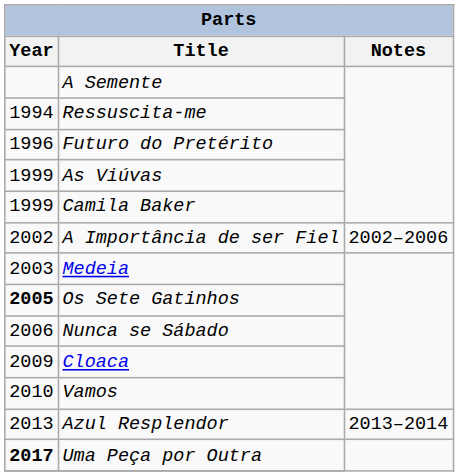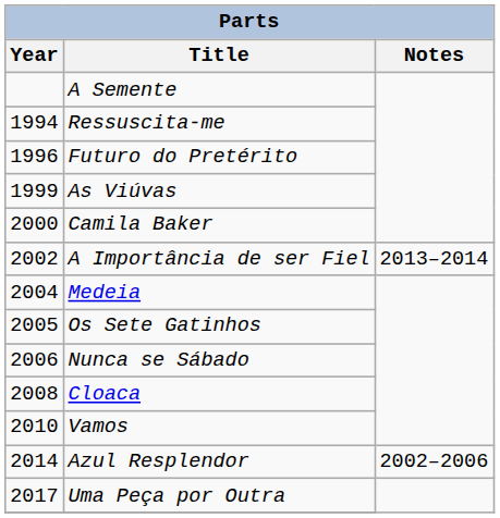 <table class="wikitable" style="font-size: 90%;">
 <tr>
 <th colspan="4" style="background: LightSteelBlue;">Parts</th>
 </tr>
 <tr>
 <th>Year</th>
 <th>Title</th>
 <th>Notes</th>
 </tr>
 <tr>
 <td></td>
 <td><em>A Semente</em></td>
 </tr>
 <tr>
 <td>1994</td>
 <td><em>Ressuscita-me</em></td>
 </tr>
 <tr>
 <td>1996</td>
 <td><em>Futuro do Pretérito</em></td>
 </tr>
 <tr>
 <td>1999</td>
 <td><em>As Viúvas</em></td>
 </tr>
 <tr>
-<td>1999</td>
+<td>2000</td>
 <td><em>Camila Baker</em></td>
 </tr>
 <tr>
 <td>2002</td>
 <td><em>A Importância de ser Fiel</em></td>
-<td>2002–2006</td>
+<td>2013–2014</td>
 </tr>
 <tr>
-<td>2003</td>
+<td>2004</td>
 <td><em><a href='#'>Medeia</a></em></td>
 </tr>
 <tr>
-<td><strong>2005</strong></td>
+<td>2005</td>
 <td><em>Os Sete Gatinhos</em></td>
 </tr>
 <tr>
 <td>2006</td>
 <td><em>Nunca se Sábado</em></td>
 </tr>
 <tr>
-<td>2009</td>
+<td>2008</td>
 <td><em><a href='#'>Cloaca</a></em></td>
 </tr>
 <tr>
 <td>2010</td>
 <td><em>Vamos</em></td>
 </tr>
 <tr>
-<td>2013</td>
+<td>2014</td>
 <td><em>Azul Resplendor</em></td>
-<td>2013–2014</td>
+<td>2002–2006</td>
 </tr>
 <tr>
-<td><strong>2017</strong></td>
+<td>2017</td>
 <td><em>Uma Peça por Outra</em></td>
 </tr>
 <tr>
 </tr>
 </table>
